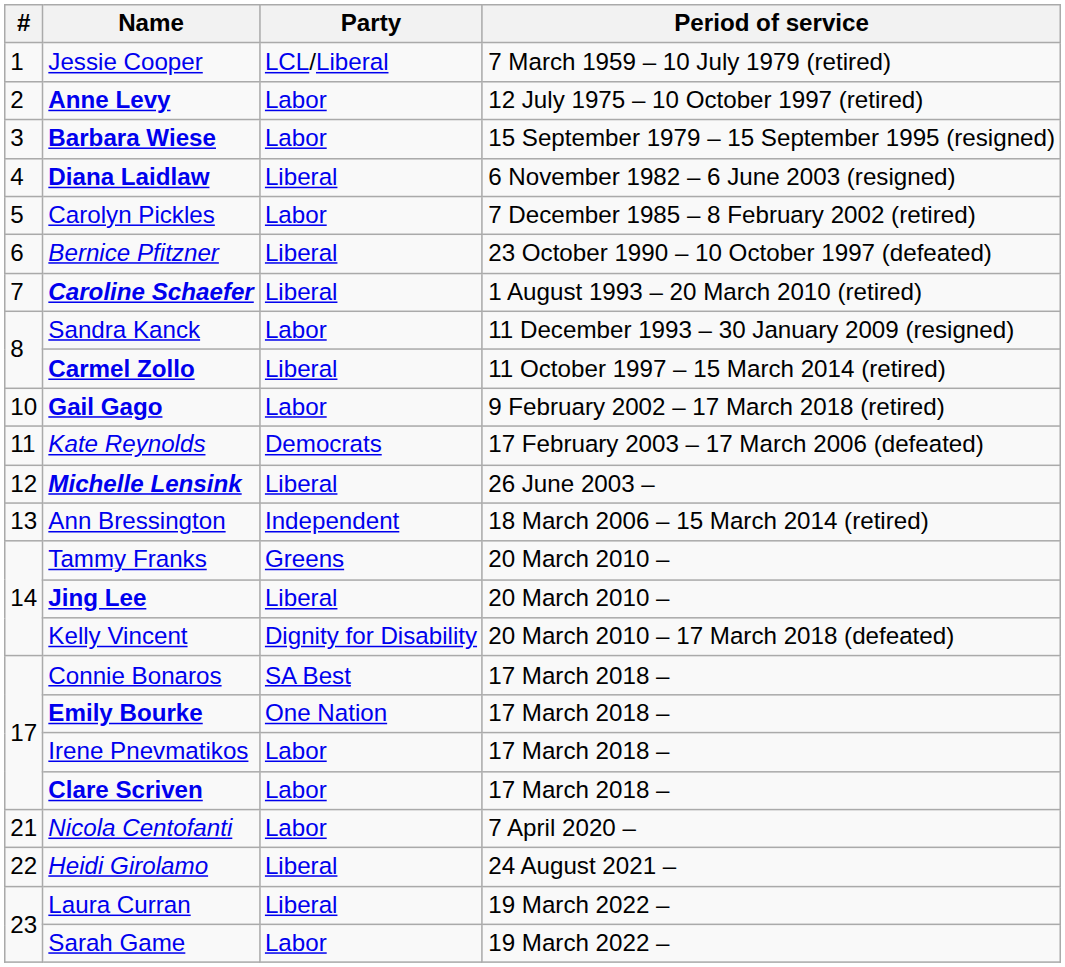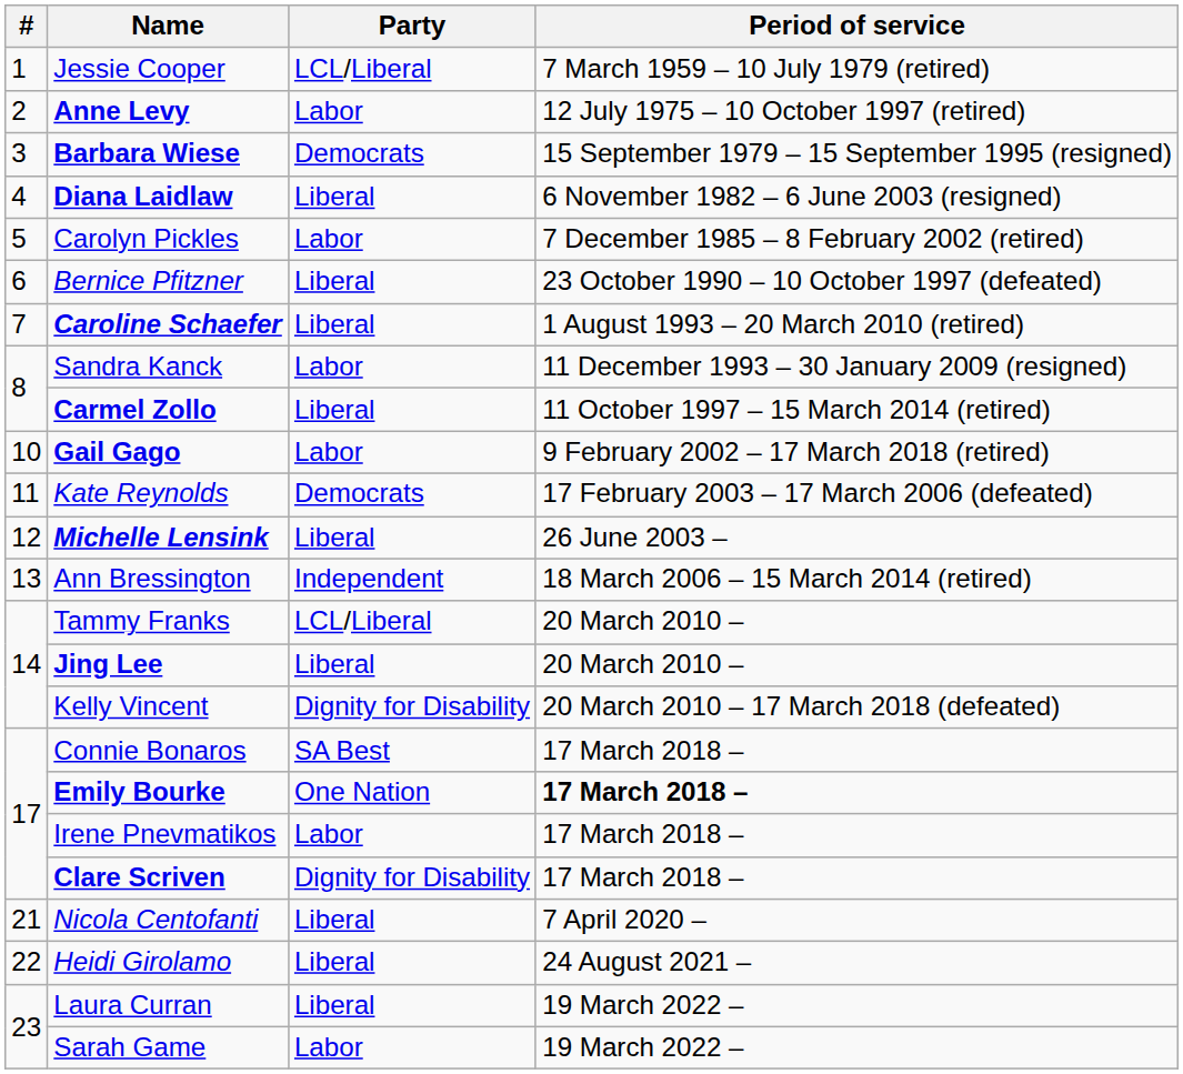 <table class="wikitable">
 <tr>
 <th>#</th>
 <th>Name</th>
 <th>Party</th>
 <th>Period of service</th>
 </tr>
 <tr>
 <td>1</td>
 <td><a href='#'>Jessie Cooper</a></td>
 <td><a href='#'>LCL</a>/<a href='#'>Liberal</a></td>
 <td>7 March 1959 – 10 July 1979 (retired)</td>
 </tr>
 <tr>
 <td>2</td>
 <td><strong><a href='#'>Anne Levy</a></strong></td>
 <td><a href='#'>Labor</a></td>
 <td>12 July 1975 – 10 October 1997 (retired)</td>
 </tr>
 <tr>
 <td>3</td>
 <td><strong><a href='#'>Barbara Wiese</a></strong></td>
-<td><a href='#'>Labor</a></td>
+<td><a href='#'>Democrats</a></td>
 <td>15 September 1979 – 15 September 1995 (resigned)</td>
 </tr>
 <tr>
 <td>4</td>
 <td><strong><a href='#'>Diana Laidlaw</a></strong></td>
 <td><a href='#'>Liberal</a></td>
 <td>6 November 1982 – 6 June 2003 (resigned)</td>
 </tr>
 <tr>
 <td>5</td>
 <td><a href='#'>Carolyn Pickles</a></td>
 <td><a href='#'>Labor</a></td>
 <td>7 December 1985 – 8 February 2002 (retired)</td>
 </tr>
 <tr>
 <td>6</td>
 <td><em><a href='#'>Bernice Pfitzner</a></em></td>
 <td><a href='#'>Liberal</a></td>
 <td>23 October 1990 – 10 October 1997 (defeated)</td>
 </tr>
 <tr>
 <td>7</td>
 <td><strong><em><a href='#'>Caroline Schaefer</a></em></strong></td>
 <td><a href='#'>Liberal</a></td>
 <td>1 August 1993 – 20 March 2010 (retired)</td>
 </tr>
 <tr>
 <td rowspan=2>8</td>
 <td><a href='#'>Sandra Kanck</a></td>
 <td><a href='#'>Labor</a></td>
 <td>11 December 1993 – 30 January 2009 (resigned)</td>
 </tr>
 <tr>
 <td><strong><a href='#'>Carmel Zollo</a></strong></td>
 <td><a href='#'>Liberal</a></td>
 <td>11 October 1997 – 15 March 2014 (retired)</td>
 </tr>
 <tr>
 <td>10</td>
 <td><strong><a href='#'>Gail Gago</a></strong></td>
 <td><a href='#'>Labor</a></td>
 <td>9 February 2002 – 17 March 2018 (retired)</td>
 </tr>
 <tr>
 <td>11</td>
 <td><em><a href='#'>Kate Reynolds</a></em></td>
 <td><a href='#'>Democrats</a></td>
 <td>17 February 2003 – 17 March 2006 (defeated)</td>
 </tr>
 <tr>
 <td>12</td>
 <td><strong><em><a href='#'>Michelle Lensink</a></em></strong></td>
 <td><a href='#'>Liberal</a></td>
 <td>26 June 2003 –</td>
 </tr>
 <tr>
 <td>13</td>
 <td><a href='#'>Ann Bressington</a></td>
 <td><a href='#'>Independent</a></td>
 <td>18 March 2006 – 15 March 2014 (retired)</td>
 </tr>
 <tr>
 <td rowspan=3>14</td>
 <td><a href='#'>Tammy Franks</a></td>
-<td><a href='#'>Greens</a></td>
+<td><a href='#'>LCL</a>/<a href='#'>Liberal</a></td>
 <td>20 March 2010 –</td>
 </tr>
 <tr>
 <td><strong><a href='#'>Jing Lee</a></strong></td>
 <td><a href='#'>Liberal</a></td>
 <td>20 March 2010 –</td>
 </tr>
 <tr>
 <td><a href='#'>Kelly Vincent</a></td>
 <td><a href='#'>Dignity for Disability</a></td>
 <td>20 March 2010 – 17 March 2018 (defeated)</td>
 </tr>
 <tr>
 <td rowspan=4>17</td>
 <td><a href='#'>Connie Bonaros</a></td>
 <td><a href='#'>SA Best</a></td>
 <td>17 March 2018 –</td>
 </tr>
 <tr>
 <td><strong><a href='#'>Emily Bourke</a></strong></td>
 <td><a href='#'>One Nation</a></td>
-<td>17 March 2018 –</td>
+<td><strong>17 March 2018 –</strong></td>
 </tr>
 <tr>
 <td><a href='#'>Irene Pnevmatikos</a></td>
 <td><a href='#'>Labor</a></td>
 <td>17 March 2018 –</td>
 </tr>
 <tr>
 <td><strong><a href='#'>Clare Scriven</a></strong></td>
-<td><a href='#'>Labor</a></td>
+<td><a href='#'>Dignity for Disability</a></td>
 <td>17 March 2018 –</td>
 </tr>
 <tr>
 <td>21</td>
 <td><em><a href='#'>Nicola Centofanti</a></em></td>
-<td><a href='#'>Labor</a></td>
+<td><a href='#'>Liberal</a></td>
 <td>7 April 2020 –</td>
 </tr>
 <tr>
 <td>22</td>
 <td><em><a href='#'>Heidi Girolamo</a></em></td>
 <td><a href='#'>Liberal</a></td>
 <td>24 August 2021 –</td>
 </tr>
 <tr>
 <td rowspan=2>23</td>
 <td><a href='#'>Laura Curran</a></td>
 <td><a href='#'>Liberal</a></td>
 <td>19 March 2022 –</td>
 </tr>
 <tr>
 <td><a href='#'>Sarah Game</a></td>
 <td><a href='#'>Labor</a></td>
 <td>19 March 2022 –</td>
 </tr>
 </table>
